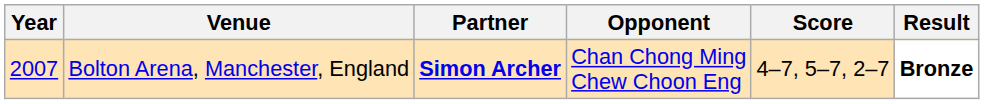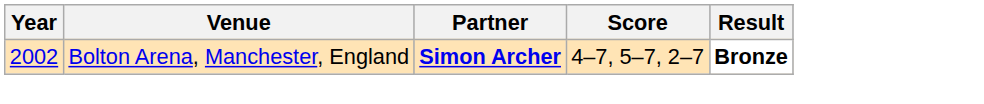 <table class="sortable wikitable" style="font-size: 90%;">
 <tr>
 <th>Year</th>
 <th>Venue</th>
 <th>Partner</th>
-<th>Opponent</th>
 <th>Score</th>
 <th>Result</th>
 </tr>
 <tr style="background:#FFE4B5">
-<td align="center"><a href='#'>2007</a></td>
+<td align="center"><a href='#'>2002</a></td>
 <td align="left"><a href='#'>Bolton Arena</a>, <a href='#'>Manchester</a>, England</td>
 <td align="left"><strong> <a href='#'>Simon Archer</a></strong></td>
-<td align="left"> <a href='#'>Chan Chong Ming</a><br> <a href='#'>Chew Choon Eng</a></td>
 <td align="left">4–7, 5–7, 2–7</td>
 <td style="text-align:left; background:white"> <strong>Bronze</strong></td>
 </tr>
 </table>
